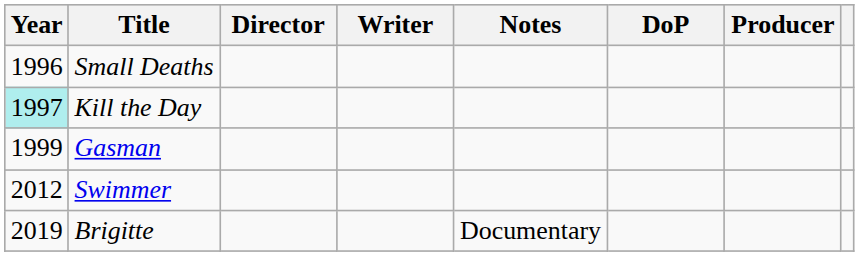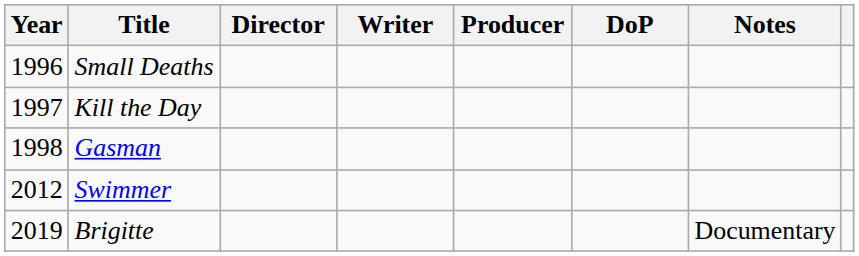 <table class="wikitable">
 <tr>
 <th>Year</th>
 <th>Title</th>
 <th width=65>Director</th>
 <th width=65>Writer</th>
+<th width=65>Producer</th>
+<th width=65>DoP</th>
 <th>Notes</th>
-<th width=65>DoP</th>
-<th width=65>Producer</th>
 <th scope="col"></th>
 </tr>
 <tr>
 <td>1996</td>
 <td><em>Small Deaths</em></td>
 <td></td>
 <td></td>
 <td></td>
 <td></td>
 <td></td>
 <td></td>
 </tr>
 <tr>
-<td style="background: paleturquoise;">1997</td>
+<td>1997</td>
 <td><em>Kill the Day</em></td>
 <td></td>
 <td></td>
 <td></td>
 <td></td>
 <td></td>
 <td></td>
 </tr>
 <tr>
-<td>1999</td>
+<td>1998</td>
 <td><em><a href='#'>Gasman</a></em></td>
 <td></td>
 <td></td>
 <td></td>
 <td></td>
 <td></td>
 <td></td>
 </tr>
 <tr>
 <td>2012</td>
 <td><em><a href='#'>Swimmer</a></em></td>
 <td></td>
 <td></td>
 <td></td>
 <td></td>
 <td></td>
 <td></td>
 </tr>
 <tr>
 <td>2019</td>
 <td><em>Brigitte</em></td>
 <td></td>
 <td></td>
-<td>Documentary</td>
 <td></td>
 <td></td>
+<td>Documentary</td>
 <td></td>
 </tr>
 </table>
